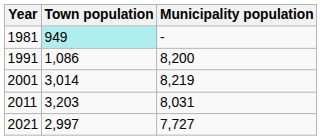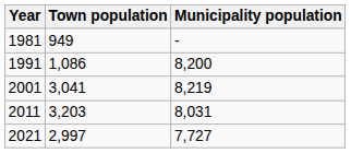 <table class=wikitable>
 <tr>
 <th>Year</th>
 <th>Town population</th>
 <th>Municipality population</th>
 </tr>
 <tr>
 <td>1981</td>
-<td style="background: paleturquoise;">949</td>
+<td>949</td>
 <td>-</td>
 </tr>
 <tr>
 <td>1991</td>
 <td>1,086</td>
 <td>8,200</td>
 </tr>
 <tr>
 <td>2001</td>
-<td>3,014</td>
+<td>3,041</td>
 <td>8,219</td>
 </tr>
 <tr>
 <td>2011</td>
 <td>3,203</td>
 <td>8,031</td>
 </tr>
 <tr>
 <td>2021</td>
 <td>2,997</td>
 <td>7,727</td>
 </tr>
 </table>
